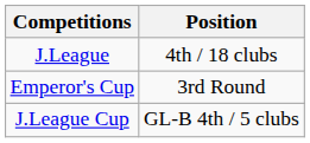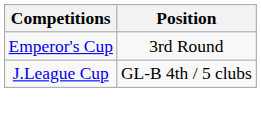 <table class="wikitable" style="text-align:center;">
 <tr>
 <th>Competitions</th>
 <th>Position</th>
-</tr>
-<tr>
-<td><a href='#'>J.League</a></td>
-<td>4th / 18 clubs</td>
 </tr>
 <tr>
 <td><a href='#'>Emperor's Cup</a></td>
 <td>3rd Round</td>
 </tr>
 <tr>
 <td><a href='#'>J.League Cup</a></td>
 <td>GL-B 4th / 5 clubs</td>
 </tr>
 </table>
